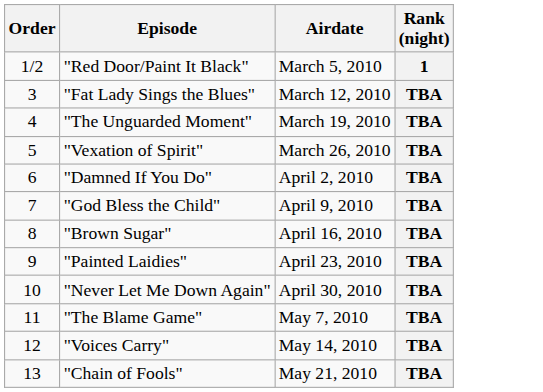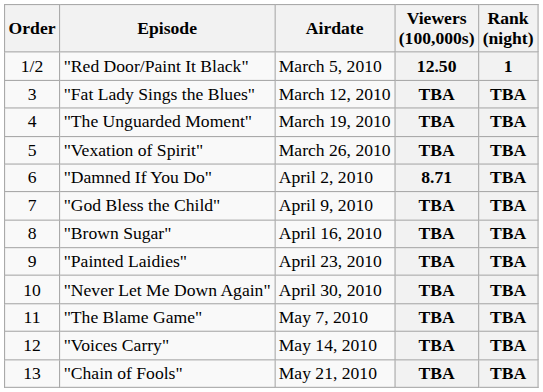 <table class="wikitable sortable">
 <tr>
 <th>Order</th>
 <th>Episode</th>
 <th>Airdate</th>
+<th>Viewers<br>(100,000s)</th>
 <th>Rank<br>(night)</th>
 </tr>
 <tr>
 <td style="text-align:center">1/2</td>
 <td>"Red Door/Paint It Black"</td>
 <td>March 5, 2010</td>
+<th>12.50</th>
 <th>1</th>
 </tr>
 <tr>
 <td style="text-align:center">3</td>
 <td>"Fat Lady Sings the Blues"</td>
 <td>March 12, 2010</td>
 <th>TBA</th>
+<th>TBA</th>
 </tr>
 <tr>
 <td style="text-align:center">4</td>
 <td>"The Unguarded Moment"</td>
 <td>March 19, 2010</td>
+<th>TBA</th>
 <th>TBA</th>
 </tr>
 <tr>
 <td style="text-align:center">5</td>
 <td>"Vexation of Spirit"</td>
 <td>March 26, 2010</td>
 <th>TBA</th>
+<th>TBA</th>
 </tr>
 <tr>
 <td style="text-align:center">6</td>
 <td>"Damned If You Do"</td>
 <td>April 2, 2010</td>
+<th>8.71</th>
 <th>TBA</th>
 </tr>
 <tr>
 <td style="text-align:center">7</td>
 <td>"God Bless the Child"</td>
 <td>April 9, 2010</td>
 <th>TBA</th>
+<th>TBA</th>
 </tr>
 <tr>
 <td style="text-align:center">8</td>
 <td>"Brown Sugar"</td>
 <td>April 16, 2010</td>
+<th>TBA</th>
 <th>TBA</th>
 </tr>
 <tr>
 <td style="text-align:center">9</td>
 <td>"Painted Laidies"</td>
 <td>April 23, 2010</td>
 <th>TBA</th>
+<th>TBA</th>
 </tr>
 <tr>
 <td style="text-align:center">10</td>
 <td>"Never Let Me Down Again"</td>
 <td>April 30, 2010</td>
+<th>TBA</th>
 <th>TBA</th>
 </tr>
 <tr>
 <td style="text-align:center">11</td>
 <td>"The Blame Game"</td>
 <td>May 7, 2010</td>
 <th>TBA</th>
+<th>TBA</th>
 </tr>
 <tr>
 <td style="text-align:center">12</td>
 <td>"Voices Carry"</td>
 <td>May 14, 2010</td>
+<th>TBA</th>
 <th>TBA</th>
 </tr>
 <tr>
 <td style="text-align:center">13</td>
 <td>"Chain of Fools"</td>
 <td>May 21, 2010</td>
 <th>TBA</th>
+<th>TBA</th>
 </tr>
 </table>
